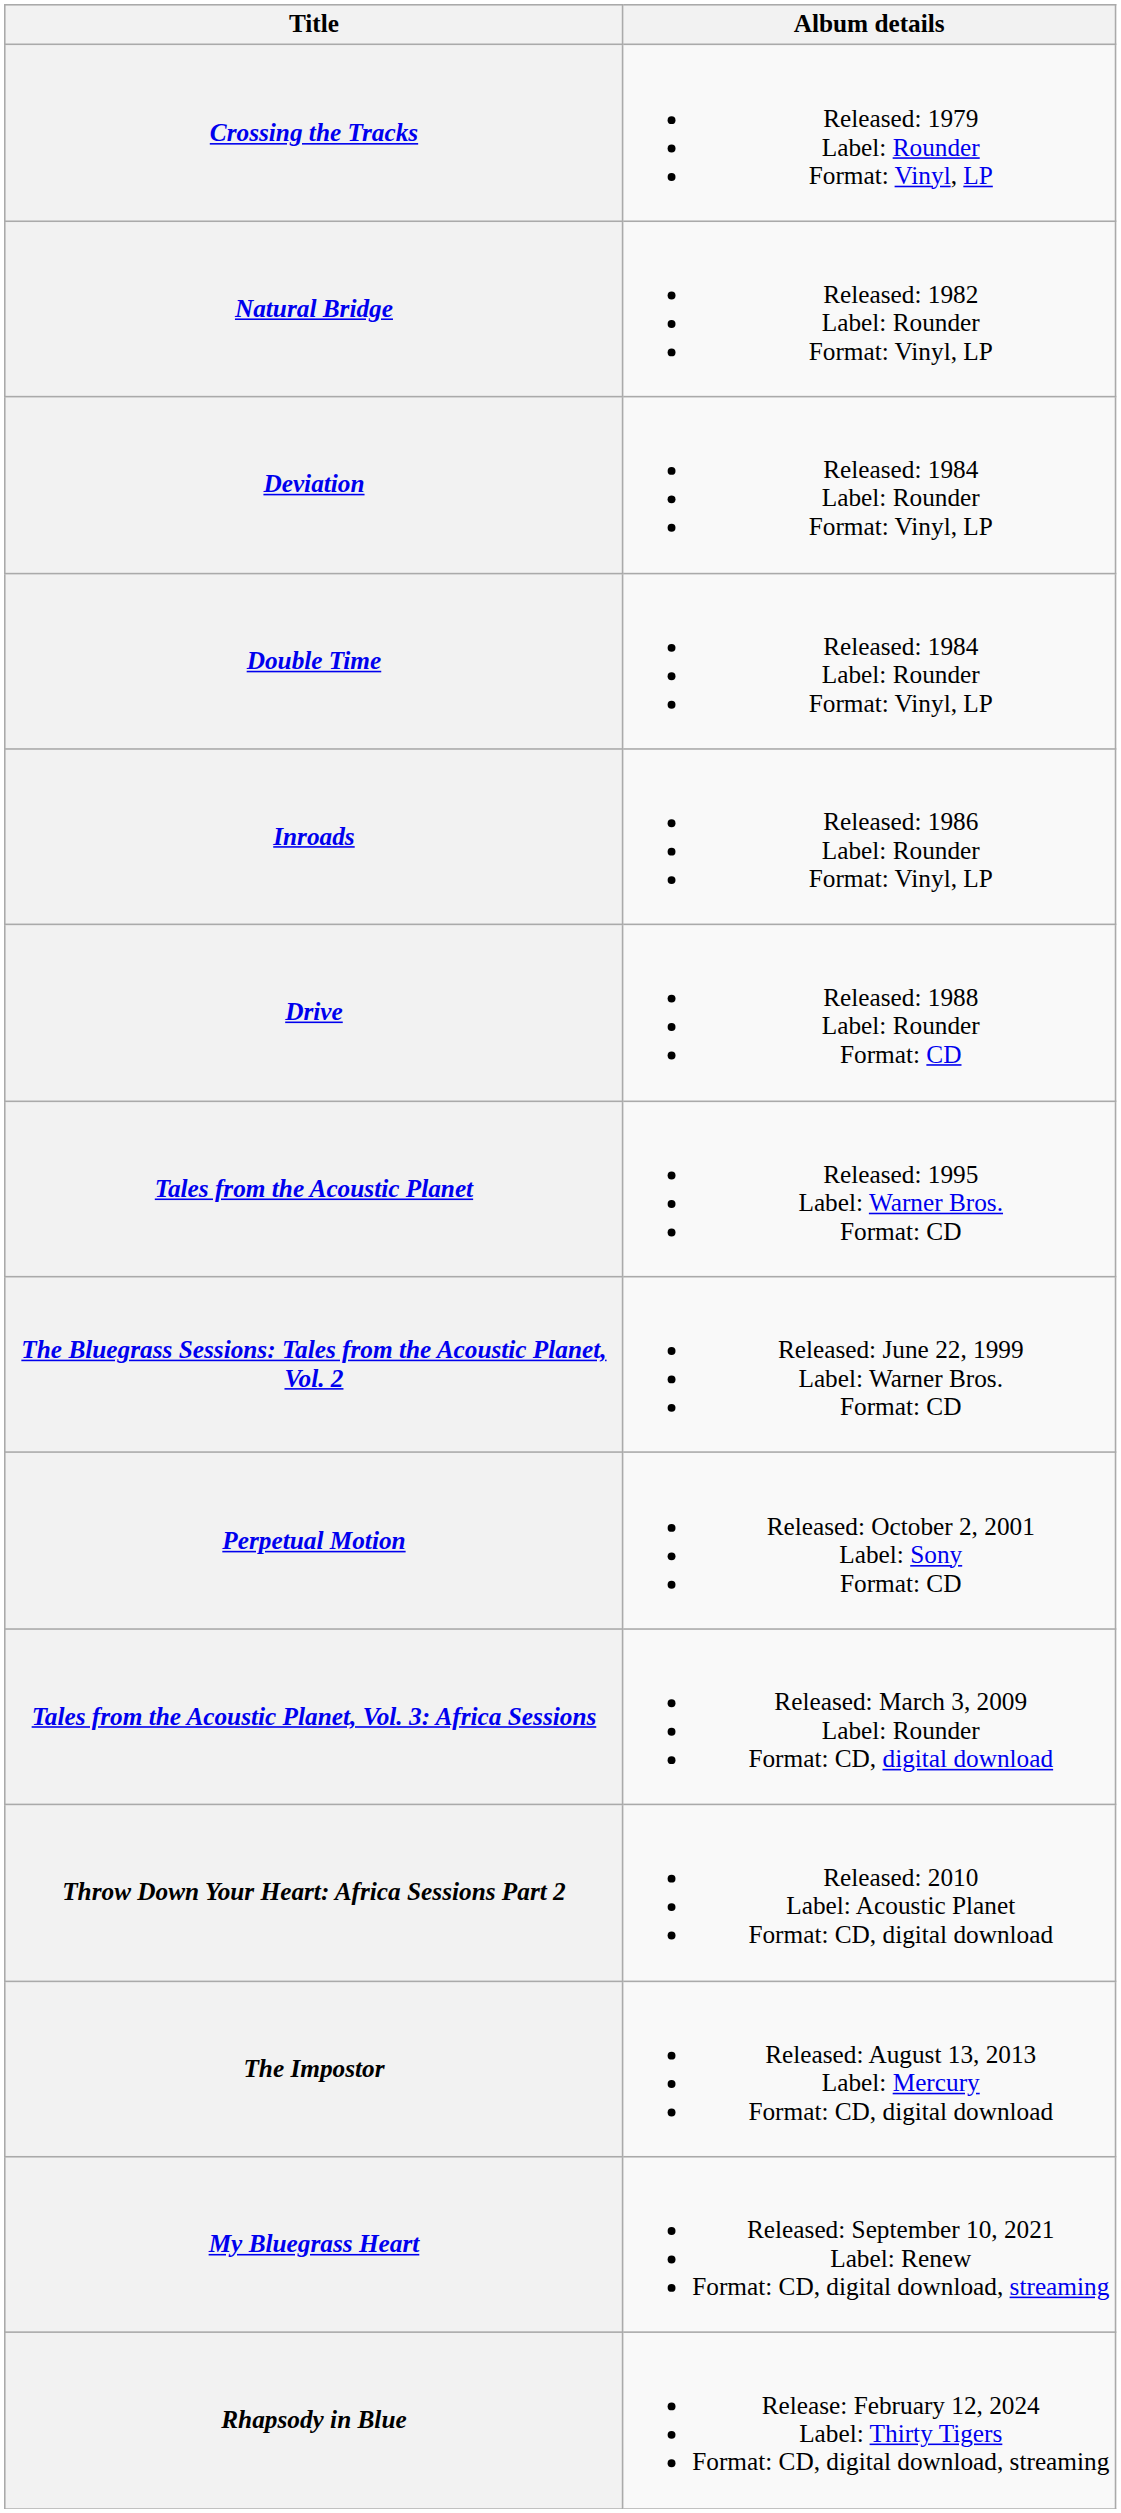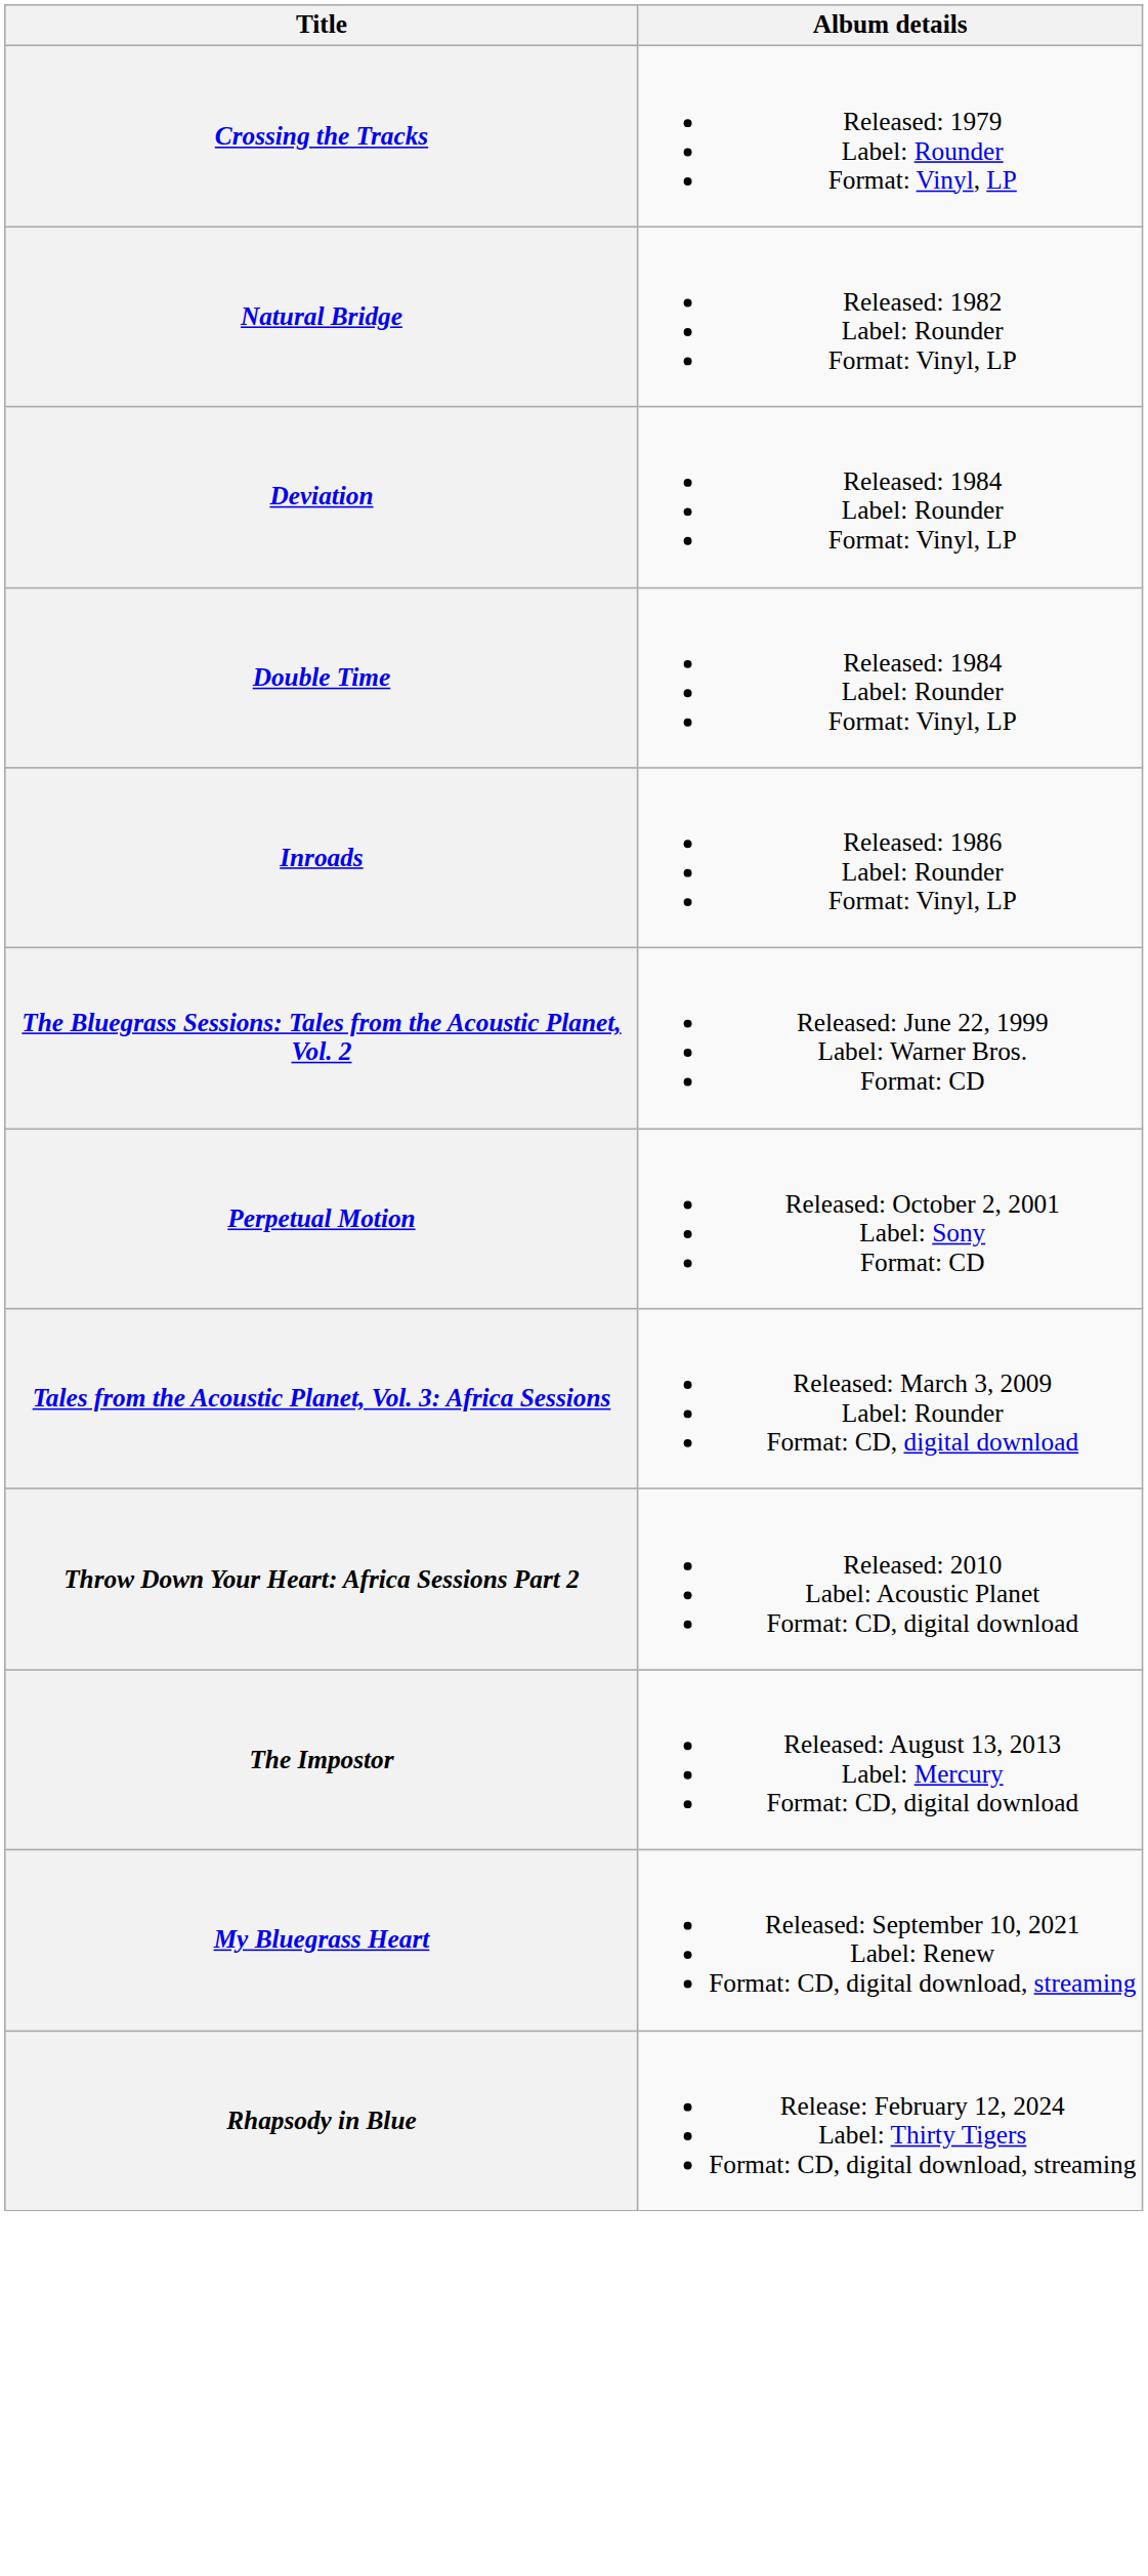 <table class="wikitable plainrowheaders" style="text-align:center;">
 <tr>
 <th scope="col" rowspan="1" style="width:24em;">Title</th>
 <th scope="col" rowspan="1" style="width:19em;">Album details</th>
 </tr>
 <tr>
 <th scope="row"><em><a href='#'>Crossing the Tracks</a></em></th>
 <td><br><ul><li>Released: 1979</li><li>Label: <a href='#'>Rounder</a></li><li>Format: <a href='#'>Vinyl</a>, <a href='#'>LP</a></li></ul></td>
 </tr>
 <tr>
 <th scope="row"><em><a href='#'>Natural Bridge</a></em></th>
 <td><br><ul><li>Released: 1982</li><li>Label: Rounder</li><li>Format: Vinyl, LP</li></ul></td>
 </tr>
 <tr>
 <th scope="row"><em><a href='#'>Deviation</a></em></th>
 <td><br><ul><li>Released: 1984</li><li>Label: Rounder</li><li>Format: Vinyl, LP</li></ul></td>
 </tr>
 <tr>
 <th scope="row"><em><a href='#'>Double Time</a></em></th>
 <td><br><ul><li>Released: 1984</li><li>Label: Rounder</li><li>Format: Vinyl, LP</li></ul></td>
 </tr>
 <tr>
 <th scope="row"><em><a href='#'>Inroads</a></em></th>
 <td><br><ul><li>Released: 1986</li><li>Label: Rounder</li><li>Format: Vinyl, LP</li></ul></td>
-</tr>
-<tr>
-<th scope="row"><em><a href='#'>Drive</a></em></th>
-<td><br><ul><li>Released: 1988</li><li>Label: Rounder</li><li>Format: <a href='#'>CD</a></li></ul></td>
-</tr>
-<tr>
-<th scope="row"><em><a href='#'>Tales from the Acoustic Planet</a></em></th>
-<td><br><ul><li>Released: 1995</li><li>Label: <a href='#'>Warner Bros.</a></li><li>Format: CD</li></ul></td>
 </tr>
 <tr>
 <th scope="row"><em><a href='#'>The Bluegrass Sessions: Tales from the Acoustic Planet, Vol. 2</a></em></th>
 <td><br><ul><li>Released: June 22, 1999</li><li>Label: Warner Bros.</li><li>Format: CD</li></ul></td>
 </tr>
 <tr>
 <th scope="row"><em><a href='#'>Perpetual Motion</a></em></th>
 <td><br><ul><li>Released: October 2, 2001</li><li>Label: <a href='#'>Sony</a></li><li>Format: CD</li></ul></td>
 </tr>
 <tr>
 <th scope="row"><em><a href='#'>Tales from the Acoustic Planet, Vol. 3: Africa Sessions</a></em></th>
 <td><br><ul><li>Released: March 3, 2009</li><li>Label: Rounder</li><li>Format: CD, <a href='#'>digital download</a></li></ul></td>
 </tr>
 <tr>
 <th scope="row"><em>Throw Down Your Heart: Africa Sessions Part 2</em></th>
 <td><br><ul><li>Released: 2010</li><li>Label: Acoustic Planet</li><li>Format: CD, digital download</li></ul></td>
 </tr>
 <tr>
 <th scope="row"><em>The Impostor</em></th>
 <td><br><ul><li>Released: August 13, 2013</li><li>Label: <a href='#'>Mercury</a></li><li>Format: CD, digital download</li></ul></td>
 </tr>
 <tr>
 <th scope="row"><em><a href='#'>My Bluegrass Heart</a></em></th>
 <td><br><ul><li>Released: September 10, 2021</li><li>Label: Renew</li><li>Format: CD, digital download, <a href='#'>streaming</a></li></ul></td>
 </tr>
 <tr>
 <th scope="row"><em>Rhapsody in Blue</em></th>
 <td><br><ul><li>Release: February 12, 2024</li><li>Label: <a href='#'>Thirty Tigers</a></li><li>Format: CD, digital download, streaming</li></ul></td>
 </tr>
 </table>
